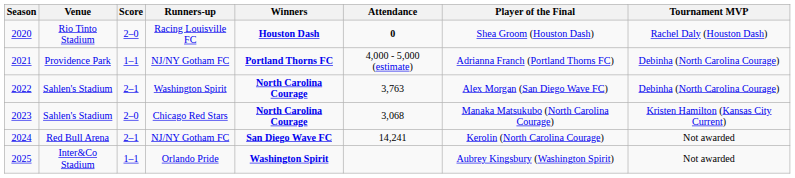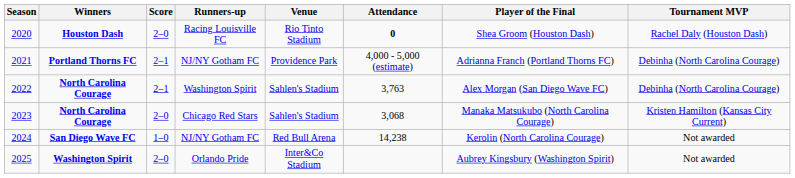 <table class="wikitable" style="text-align:center;">
 <tr>
 <th>Season</th>
-<th>Venue</th>
+<th>Winners</th>
 <th>Score</th>
 <th>Runners-up</th>
-<th>Winners</th>
+<th>Venue</th>
 <th>Attendance</th>
 <th>Player of the Final</th>
 <th>Tournament MVP</th>
 </tr>
 <tr>
 <td><a href='#'>2020</a></td>
-<td><a href='#'>Rio Tinto Stadium</a></td>
+<td><strong><a href='#'>Houston Dash</a></strong></td>
 <td><a href='#'>2–0</a></td>
 <td><a href='#'>Racing Louisville FC</a></td>
-<td><strong><a href='#'>Houston Dash</a></strong></td>
+<td><a href='#'>Rio Tinto Stadium</a></td>
 <td><strong>0 </strong></td>
 <td><a href='#'>Shea Groom</a> (<a href='#'>Houston Dash</a>)</td>
 <td><a href='#'>Rachel Daly</a> (<a href='#'>Houston Dash</a>)</td>
 </tr>
 <tr>
 <td><a href='#'>2021</a></td>
+<td><strong><a href='#'>Portland Thorns FC</a></strong></td>
+<td><a href='#'>2–1</a></td>
+<td><a href='#'>NJ/NY Gotham FC</a></td>
 <td><a href='#'>Providence Park</a></td>
-<td><a href='#'>1–1</a><br></td>
-<td><a href='#'>NJ/NY Gotham FC</a></td>
-<td><strong><a href='#'>Portland Thorns FC</a></strong></td>
 <td>4,000 - 5,000 (<a href='#'>estimate</a>)</td>
 <td><a href='#'>Adrianna Franch</a> (<a href='#'>Portland Thorns FC</a>)</td>
 <td><a href='#'>Debinha</a> (<a href='#'>North Carolina Courage</a>)</td>
 </tr>
 <tr>
 <td><a href='#'>2022</a></td>
-<td><a href='#'>Sahlen's Stadium</a></td>
+<td><strong><a href='#'>North Carolina Courage</a></strong></td>
 <td><a href='#'>2–1</a></td>
 <td><a href='#'>Washington Spirit</a></td>
-<td><strong><a href='#'>North Carolina Courage</a></strong></td>
+<td><a href='#'>Sahlen's Stadium</a></td>
 <td>3,763</td>
 <td><a href='#'>Alex Morgan</a> (<a href='#'>San Diego Wave FC</a>)</td>
 <td><a href='#'>Debinha</a> (<a href='#'>North Carolina Courage</a>)</td>
 </tr>
 <tr>
 <td><a href='#'>2023</a></td>
-<td><a href='#'>Sahlen's Stadium</a></td>
+<td><strong><a href='#'>North Carolina Courage</a></strong></td>
 <td><a href='#'>2–0</a></td>
 <td><a href='#'>Chicago Red Stars</a></td>
-<td><strong><a href='#'>North Carolina Courage</a></strong></td>
+<td><a href='#'>Sahlen's Stadium</a></td>
 <td>3,068</td>
 <td><a href='#'>Manaka Matsukubo</a> (<a href='#'>North Carolina Courage</a>)</td>
 <td><a href='#'>Kristen Hamilton</a> (<a href='#'>Kansas City Current</a>)</td>
 </tr>
 <tr>
 <td><a href='#'>2024</a></td>
+<td><strong><a href='#'>San Diego Wave FC</a></strong></td>
+<td><a href='#'>1–0</a></td>
+<td><a href='#'>NJ/NY Gotham FC</a></td>
 <td><a href='#'>Red Bull Arena</a></td>
-<td><a href='#'>2–1</a></td>
-<td><a href='#'>NJ/NY Gotham FC</a></td>
-<td><strong><a href='#'>San Diego Wave FC</a></strong></td>
-<td>14,241</td>
+<td>14,238</td>
 <td><a href='#'>Kerolin</a> (<a href='#'>North Carolina Courage</a>)</td>
 <td>Not awarded</td>
 </tr>
 <tr>
 <td><a href='#'>2025</a></td>
+<td><strong><a href='#'>Washington Spirit</a></strong></td>
+<td><a href='#'>2–0</a></td>
+<td><a href='#'>Orlando Pride</a></td>
 <td><a href='#'>Inter&Co Stadium</a></td>
-<td><a href='#'>1–1</a><br></td>
-<td><a href='#'>Orlando Pride</a></td>
-<td><strong><a href='#'>Washington Spirit</a></strong></td>
 <td></td>
 <td><a href='#'>Aubrey Kingsbury</a> (<a href='#'>Washington Spirit</a>)</td>
 <td>Not awarded</td>
 </tr>
 </table>
